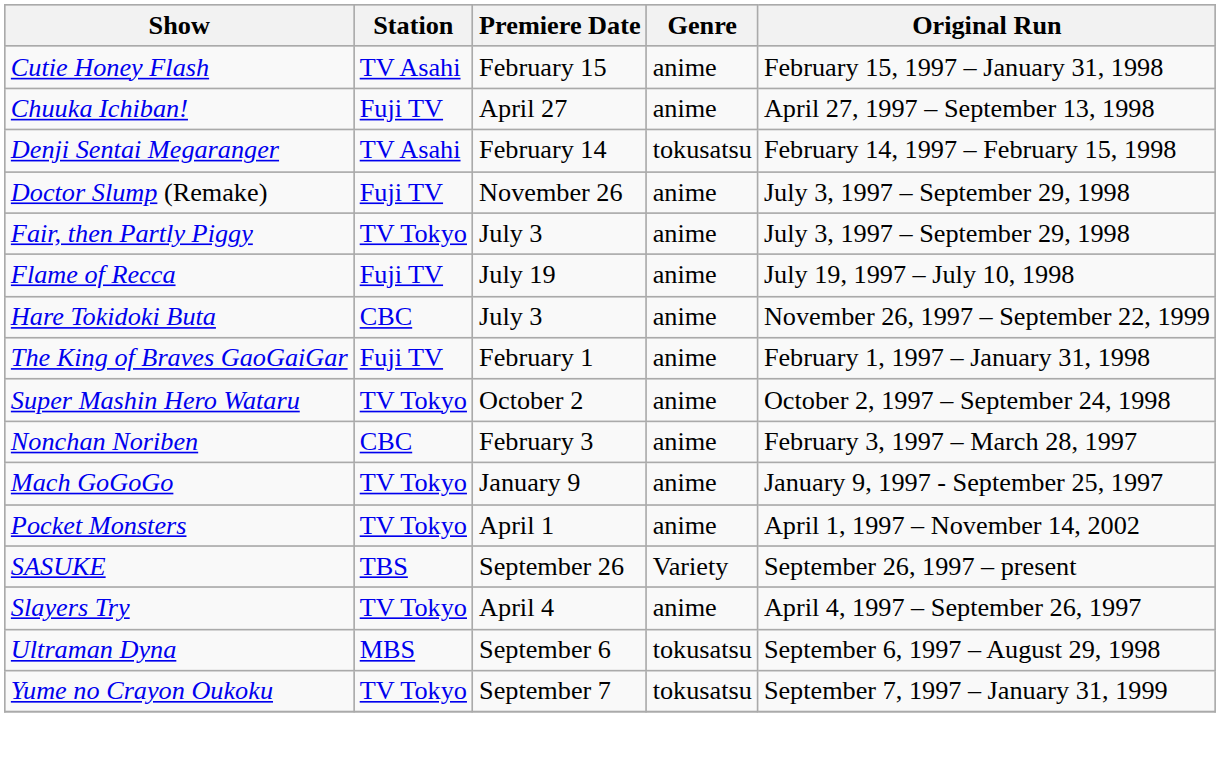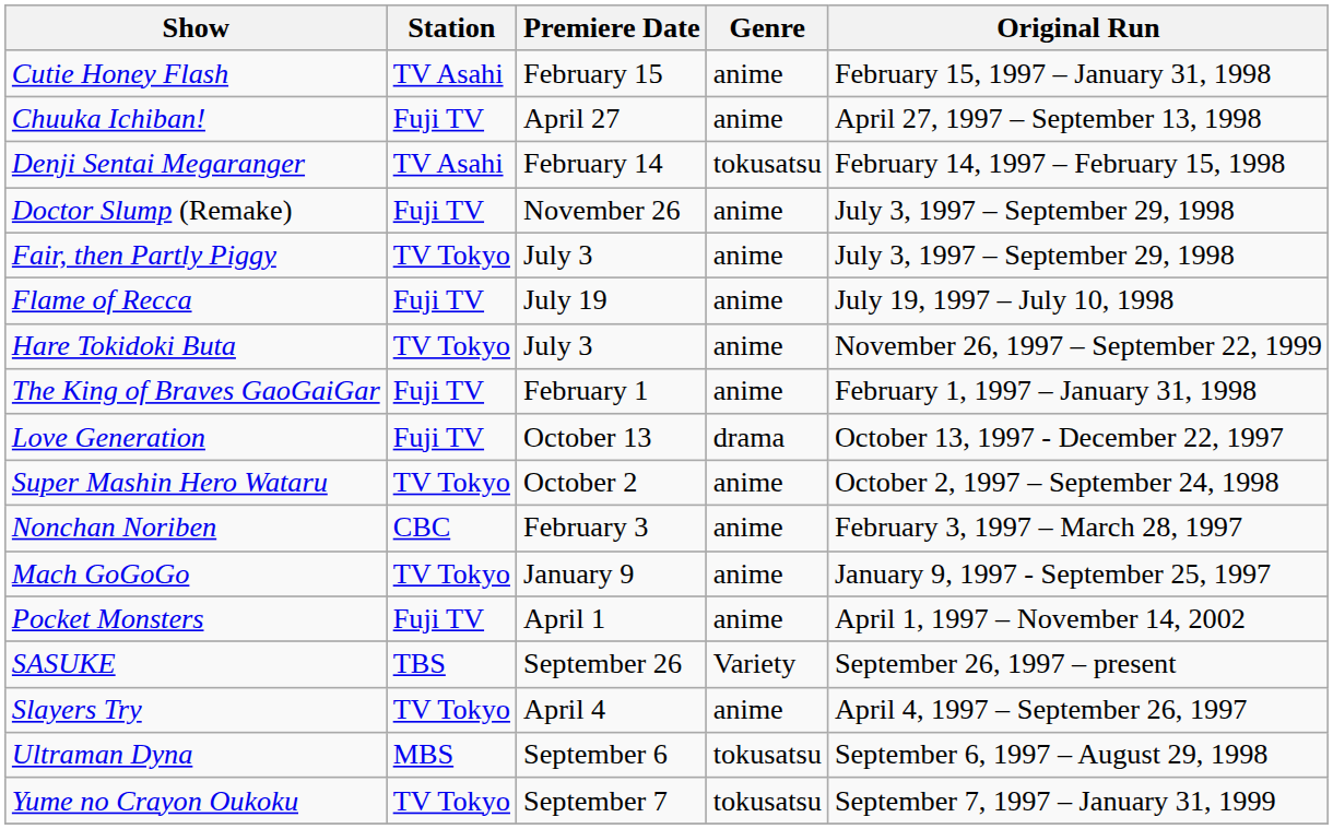 <table class="wikitable sortable">
 <tr>
 <th>Show</th>
 <th>Station</th>
 <th>Premiere Date</th>
 <th>Genre</th>
 <th>Original Run</th>
 </tr>
 <tr>
 <td><em><a href='#'>Cutie Honey Flash</a></em></td>
 <td><a href='#'>TV Asahi</a></td>
 <td>February 15</td>
 <td>anime</td>
 <td>February 15, 1997 – January 31, 1998</td>
 </tr>
 <tr>
 <td><em><a href='#'>Chuuka Ichiban!</a></em></td>
 <td><a href='#'>Fuji TV</a></td>
 <td>April 27</td>
 <td>anime</td>
 <td>April 27, 1997 – September 13, 1998</td>
 </tr>
 <tr>
 <td><em><a href='#'>Denji Sentai Megaranger</a></em></td>
 <td><a href='#'>TV Asahi</a></td>
 <td>February 14</td>
 <td>tokusatsu</td>
 <td>February 14, 1997 – February 15, 1998</td>
 </tr>
 <tr>
 <td><em><a href='#'>Doctor Slump</a></em> (Remake)</td>
 <td><a href='#'>Fuji TV</a></td>
 <td>November 26</td>
 <td>anime</td>
 <td>July 3, 1997 – September 29, 1998</td>
 </tr>
 <tr>
 <td><em><a href='#'>Fair, then Partly Piggy</a></em></td>
 <td><a href='#'>TV Tokyo</a></td>
 <td>July 3</td>
 <td>anime</td>
 <td>July 3, 1997 – September 29, 1998</td>
 </tr>
 <tr>
 <td><em><a href='#'>Flame of Recca</a></em></td>
 <td><a href='#'>Fuji TV</a></td>
 <td>July 19</td>
 <td>anime</td>
 <td>July 19, 1997 – July 10, 1998</td>
 </tr>
 <tr>
 <td><em><a href='#'>Hare Tokidoki Buta</a></em></td>
-<td><a href='#'>CBC</a></td>
+<td><a href='#'>TV Tokyo</a></td>
 <td>July 3</td>
 <td>anime</td>
 <td>November 26, 1997 – September 22, 1999</td>
 </tr>
 <tr>
 <td><em><a href='#'>The King of Braves GaoGaiGar</a></em></td>
 <td><a href='#'>Fuji TV</a></td>
 <td>February 1</td>
 <td>anime</td>
 <td>February 1, 1997 – January 31, 1998</td>
+</tr>
+<tr>
+<td><em><a href='#'>Love Generation</a></em></td>
+<td><a href='#'>Fuji TV</a></td>
+<td>October 13</td>
+<td>drama</td>
+<td>October 13, 1997 - December 22, 1997</td>
 </tr>
 <tr>
 <td><em><a href='#'>Super Mashin Hero Wataru</a></em></td>
 <td><a href='#'>TV Tokyo</a></td>
 <td>October 2</td>
 <td>anime</td>
 <td>October 2, 1997 – September 24, 1998</td>
 </tr>
 <tr>
 <td><em><a href='#'>Nonchan Noriben</a></em></td>
 <td><a href='#'>CBC</a></td>
 <td>February 3</td>
 <td>anime</td>
 <td>February 3, 1997 – March 28, 1997</td>
 </tr>
 <tr>
 <td><em><a href='#'>Mach GoGoGo</a></em></td>
 <td><a href='#'>TV Tokyo</a></td>
 <td>January 9</td>
 <td>anime</td>
 <td>January 9, 1997 - September 25, 1997</td>
 </tr>
 <tr>
 <td><em><a href='#'>Pocket Monsters</a></em></td>
-<td><a href='#'>TV Tokyo</a></td>
+<td><a href='#'>Fuji TV</a></td>
 <td>April 1</td>
 <td>anime</td>
 <td>April 1, 1997 – November 14, 2002</td>
 </tr>
 <tr>
 <td><em><a href='#'>SASUKE</a></em></td>
 <td><a href='#'>TBS</a></td>
 <td>September 26</td>
 <td>Variety</td>
 <td>September 26, 1997 – present</td>
 </tr>
 <tr>
 <td><em><a href='#'>Slayers Try</a></em></td>
 <td><a href='#'>TV Tokyo</a></td>
 <td>April 4</td>
 <td>anime</td>
 <td>April 4, 1997 – September 26, 1997</td>
 </tr>
 <tr>
 <td><em><a href='#'>Ultraman Dyna</a></em></td>
 <td><a href='#'>MBS</a></td>
 <td>September 6</td>
 <td>tokusatsu</td>
 <td>September 6, 1997 – August 29, 1998</td>
 </tr>
 <tr>
 <td><em><a href='#'>Yume no Crayon Oukoku</a></em></td>
 <td><a href='#'>TV Tokyo</a></td>
 <td>September 7</td>
 <td>tokusatsu</td>
 <td>September 7, 1997 – January 31, 1999</td>
 </tr>
 <tr>
 </tr>
 </table>
